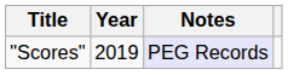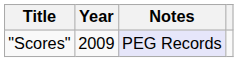 <table class="wikitable plainrowheaders sortable">
 <tr>
 <th>Title</th>
 <th>Year</th>
 <th>Notes</th>
 <th style="text-align: center;" class="unsortable"></th>
 </tr>
 <tr>
 <td>"Scores"</td>
-<td>2019</td>
+<td>2009</td>
 <td style="background: lavender;">PEG Records</td>
 <td style="text-align: center;"></td>
 </tr>
 </table>
